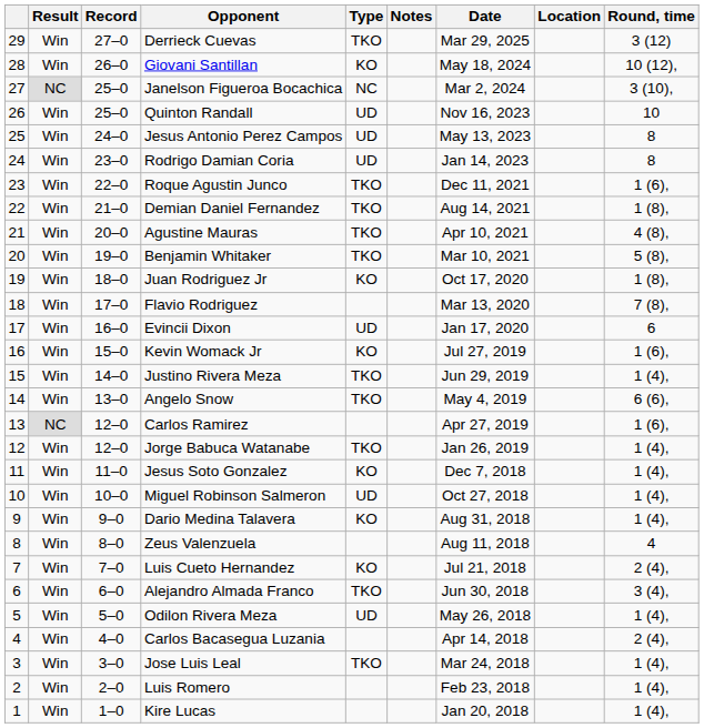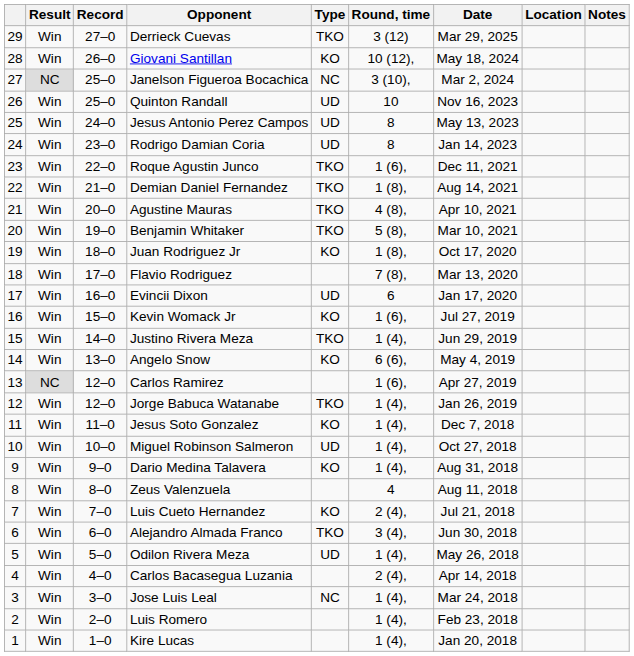 <table class=wikitable style=text-align:center>
 <tr>
 <th></th>
 <th>Result</th>
 <th>Record</th>
 <th>Opponent</th>
 <th>Type</th>
-<th>Notes</th>
+<th>Round, time</th>
 <th>Date</th>
 <th>Location</th>
-<th>Round, time</th>
+<th>Notes</th>
 </tr>
 <tr>
 <td>29</td>
 <td>Win</td>
 <td>27–0 </td>
 <td align=left>Derrieck Cuevas</td>
 <td>TKO</td>
-<td align=left></td>
+<td>3 (12) </td>
 <td>Mar 29, 2025</td>
 <td align=left></td>
-<td>3 (12) </td>
+<td align=left></td>
 </tr>
 <tr>
 <td>28</td>
 <td>Win</td>
 <td>26–0 </td>
 <td align=left><a href='#'>Giovani Santillan</a></td>
 <td>KO</td>
-<td align=left></td>
+<td>10 (12), </td>
 <td>May 18, 2024</td>
 <td align=left></td>
-<td>10 (12), </td>
+<td align=left></td>
 </tr>
 <tr>
 <td>27</td>
 <td style=background:#DDD>NC</td>
 <td>25–0 </td>
 <td align=left>Janelson Figueroa Bocachica</td>
 <td>NC</td>
-<td align=left></td>
+<td>3 (10), </td>
 <td>Mar 2, 2024</td>
 <td align=left></td>
-<td>3 (10), </td>
+<td align=left></td>
 </tr>
 <tr>
 <td>26</td>
 <td>Win</td>
 <td>25–0 </td>
 <td align=left>Quinton Randall</td>
 <td>UD</td>
-<td align=left></td>
+<td>10</td>
 <td>Nov 16, 2023</td>
 <td align=left></td>
-<td>10</td>
+<td align=left></td>
 </tr>
 <tr>
 <td>25</td>
 <td>Win</td>
 <td>24–0 </td>
 <td align=left>Jesus Antonio Perez Campos</td>
 <td>UD</td>
-<td align=left></td>
+<td>8</td>
 <td>May 13, 2023</td>
 <td align=left></td>
-<td>8</td>
+<td align=left></td>
 </tr>
 <tr>
 <td>24</td>
 <td>Win</td>
 <td>23–0 </td>
 <td align=left>Rodrigo Damian Coria</td>
 <td>UD</td>
-<td align=left></td>
+<td>8</td>
 <td>Jan 14, 2023</td>
 <td align=left></td>
-<td>8</td>
+<td align=left></td>
 </tr>
 <tr>
 <td>23</td>
 <td>Win</td>
 <td>22–0 </td>
 <td align=left>Roque Agustin Junco</td>
 <td>TKO</td>
-<td align=left></td>
+<td>1 (6), </td>
 <td>Dec 11, 2021</td>
 <td align=left></td>
-<td>1 (6), </td>
+<td align=left></td>
 </tr>
 <tr>
 <td>22</td>
 <td>Win</td>
 <td>21–0 </td>
 <td align=left>Demian Daniel Fernandez</td>
 <td>TKO</td>
-<td align=left></td>
+<td>1 (8), </td>
 <td>Aug 14, 2021</td>
 <td align=left></td>
-<td>1 (8), </td>
+<td align=left></td>
 </tr>
 <tr>
 <td>21</td>
 <td>Win</td>
 <td>20–0 </td>
 <td align=left>Agustine Mauras</td>
 <td>TKO</td>
-<td align=left></td>
+<td>4 (8), </td>
 <td>Apr 10, 2021</td>
 <td align=left></td>
-<td>4 (8), </td>
+<td align=left></td>
 </tr>
 <tr>
 <td>20</td>
 <td>Win</td>
 <td>19–0 </td>
 <td align=left>Benjamin Whitaker</td>
 <td>TKO</td>
-<td align=left></td>
+<td>5 (8), </td>
 <td>Mar 10, 2021</td>
 <td align=left></td>
-<td>5 (8), </td>
+<td align=left></td>
 </tr>
 <tr>
 <td>19</td>
 <td>Win</td>
 <td>18–0 </td>
 <td align=left>Juan Rodriguez Jr</td>
 <td>KO</td>
-<td align=left></td>
+<td>1 (8), </td>
 <td>Oct 17, 2020</td>
 <td align=left></td>
-<td>1 (8), </td>
+<td align=left></td>
 </tr>
 <tr>
 <td>18</td>
 <td>Win</td>
 <td>17–0 </td>
 <td align=left>Flavio Rodriguez</td>
 <td></td>
-<td align=left></td>
+<td>7 (8), </td>
 <td>Mar 13, 2020</td>
 <td align=left></td>
-<td>7 (8), </td>
+<td align=left></td>
 </tr>
 <tr>
 <td>17</td>
 <td>Win</td>
 <td>16–0 </td>
 <td align=left>Evincii Dixon</td>
 <td>UD</td>
-<td align=left></td>
+<td>6</td>
 <td>Jan 17, 2020</td>
 <td align=left></td>
-<td>6</td>
+<td align=left></td>
 </tr>
 <tr>
 <td>16</td>
 <td>Win</td>
 <td>15–0 </td>
 <td align=left>Kevin Womack Jr</td>
 <td>KO</td>
-<td align=left></td>
+<td>1 (6), </td>
 <td>Jul 27, 2019</td>
 <td align=left></td>
-<td>1 (6), </td>
+<td align=left></td>
 </tr>
 <tr>
 <td>15</td>
 <td>Win</td>
 <td>14–0 </td>
 <td align=left>Justino Rivera Meza</td>
 <td>TKO</td>
-<td align=left></td>
+<td>1 (4), </td>
 <td>Jun 29, 2019</td>
 <td align=left></td>
-<td>1 (4), </td>
+<td align=left></td>
 </tr>
 <tr>
 <td>14</td>
 <td>Win</td>
 <td>13–0 </td>
 <td align=left>Angelo Snow</td>
-<td>TKO</td>
-<td align=left></td>
+<td>KO</td>
+<td>6 (6), </td>
 <td>May 4, 2019</td>
 <td align=left></td>
-<td>6 (6), </td>
+<td align=left></td>
 </tr>
 <tr>
 <td>13</td>
 <td style=background:#DDD>NC</td>
 <td>12–0 </td>
 <td align=left>Carlos Ramirez</td>
 <td></td>
-<td align=left></td>
+<td>1 (6), </td>
 <td>Apr 27, 2019</td>
 <td align=left></td>
-<td>1 (6), </td>
+<td align=left></td>
 </tr>
 <tr>
 <td>12</td>
 <td>Win</td>
 <td>12–0</td>
 <td align=left>Jorge Babuca Watanabe</td>
 <td>TKO</td>
-<td align=left></td>
+<td>1 (4), </td>
 <td>Jan 26, 2019</td>
 <td align=left></td>
-<td>1 (4), </td>
+<td align=left></td>
 </tr>
 <tr>
 <td>11</td>
 <td>Win</td>
 <td>11–0</td>
 <td align=left>Jesus Soto Gonzalez</td>
 <td>KO</td>
-<td align=left></td>
+<td>1 (4), </td>
 <td>Dec 7, 2018</td>
 <td align=left></td>
-<td>1 (4), </td>
+<td align=left></td>
 </tr>
 <tr>
 <td>10</td>
 <td>Win</td>
 <td>10–0</td>
 <td align=left>Miguel Robinson Salmeron</td>
 <td>UD</td>
-<td align=left></td>
+<td>1 (4), </td>
 <td>Oct 27, 2018</td>
 <td align=left></td>
-<td>1 (4), </td>
+<td align=left></td>
 </tr>
 <tr>
 <td>9</td>
 <td>Win</td>
 <td>9–0</td>
 <td align=left>Dario Medina Talavera</td>
 <td>KO</td>
-<td align=left></td>
+<td>1 (4), </td>
 <td>Aug 31, 2018</td>
 <td align=left></td>
-<td>1 (4), </td>
+<td align=left></td>
 </tr>
 <tr>
 <td>8</td>
 <td>Win</td>
 <td>8–0</td>
 <td align=left>Zeus Valenzuela</td>
 <td></td>
-<td align=left></td>
+<td>4</td>
 <td>Aug 11, 2018</td>
 <td align=left></td>
-<td>4</td>
+<td align=left></td>
 </tr>
 <tr>
 <td>7</td>
 <td>Win</td>
 <td>7–0</td>
 <td align=left>Luis Cueto Hernandez</td>
 <td>KO</td>
-<td align=left></td>
+<td>2 (4), </td>
 <td>Jul 21, 2018</td>
 <td align=left></td>
-<td>2 (4), </td>
+<td align=left></td>
 </tr>
 <tr>
 <td>6</td>
 <td>Win</td>
 <td>6–0</td>
 <td align=left>Alejandro Almada Franco</td>
 <td>TKO</td>
-<td align=left></td>
+<td>3 (4), </td>
 <td>Jun 30, 2018</td>
 <td align=left></td>
-<td>3 (4), </td>
+<td align=left></td>
 </tr>
 <tr>
 <td>5</td>
 <td>Win</td>
 <td>5–0</td>
 <td align=left>Odilon Rivera Meza</td>
 <td>UD</td>
-<td align=left></td>
+<td>1 (4), </td>
 <td>May 26, 2018</td>
 <td align=left></td>
-<td>1 (4), </td>
+<td align=left></td>
 </tr>
 <tr>
 <td>4</td>
 <td>Win</td>
 <td>4–0</td>
 <td align=left>Carlos Bacasegua Luzania</td>
 <td></td>
-<td align=left></td>
+<td>2 (4), </td>
 <td>Apr 14, 2018</td>
 <td align=left></td>
-<td>2 (4), </td>
+<td align=left></td>
 </tr>
 <tr>
 <td>3</td>
 <td>Win</td>
 <td>3–0</td>
 <td align=left>Jose Luis Leal</td>
-<td>TKO</td>
-<td align=left></td>
+<td>NC</td>
+<td>1 (4), </td>
 <td>Mar 24, 2018</td>
 <td align=left></td>
-<td>1 (4), </td>
+<td align=left></td>
 </tr>
 <tr>
 <td>2</td>
 <td>Win</td>
 <td>2–0</td>
 <td align=left>Luis Romero</td>
 <td></td>
-<td align=left></td>
+<td>1 (4), </td>
 <td>Feb 23, 2018</td>
 <td align=left></td>
-<td>1 (4), </td>
+<td align=left></td>
 </tr>
 <tr>
 <td>1</td>
 <td>Win</td>
 <td>1–0</td>
 <td align=left>Kire Lucas</td>
 <td></td>
-<td align=left></td>
+<td>1 (4), </td>
 <td>Jan 20, 2018</td>
 <td align=left></td>
-<td>1 (4), </td>
+<td align=left></td>
 </tr>
 </table>
